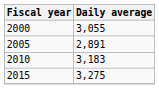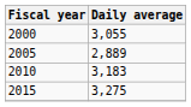 <table class="wikitable">
 <tr>
 <th>Fiscal year</th>
 <th>Daily average</th>
 </tr>
 <tr>
 <td>2000</td>
 <td>3,055</td>
 </tr>
 <tr>
 <td>2005</td>
-<td>2,891</td>
+<td>2,889</td>
 </tr>
 <tr>
 <td>2010</td>
 <td>3,183</td>
 </tr>
 <tr>
 <td>2015</td>
 <td>3,275</td>
 </tr>
 <tr>
 </tr>
 </table>
